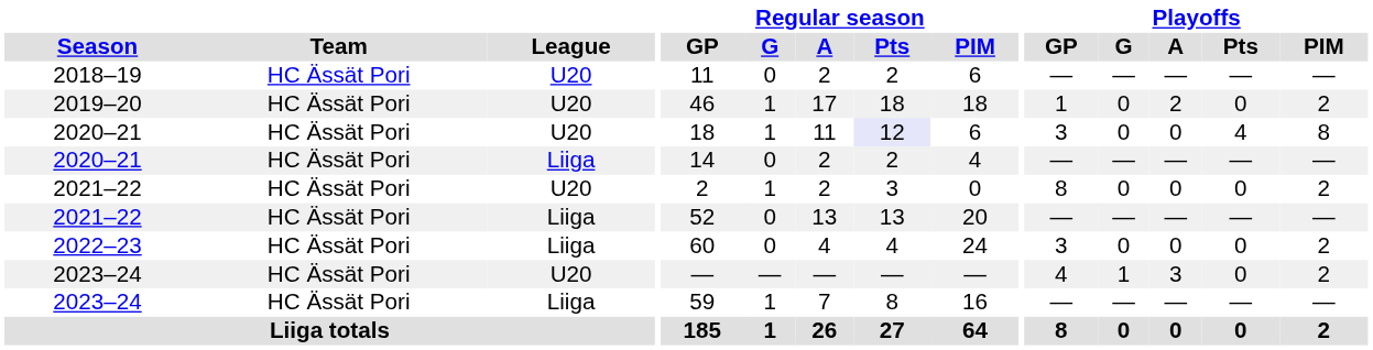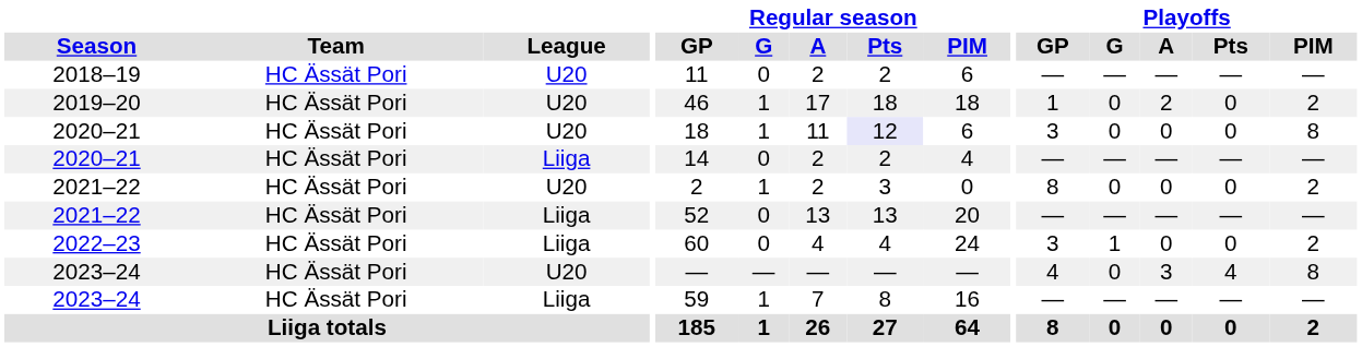 <table border="0" cellpadding="1" cellspacing="0" style="text-align:center; width:60em;">
 <tr>
 <th colspan="3" bgcolor="#ffffff"></th>
 <th rowspan="100" bgcolor="#ffffff"></th>
 <th colspan="5"><a href='#'>Regular season</a></th>
 <th rowspan="100" bgcolor="#ffffff"></th>
 <th colspan="5"><a href='#'>Playoffs</a></th>
 </tr>
 <tr bgcolor="#e0e0e0">
 <th><a href='#'>Season</a></th>
 <th>Team</th>
 <th>League</th>
 <th>GP</th>
 <th><a href='#'>G</a></th>
 <th><a href='#'>A</a></th>
 <th><a href='#'>Pts</a></th>
 <th><a href='#'>PIM</a></th>
 <th>GP</th>
 <th>G</th>
 <th>A</th>
 <th>Pts</th>
 <th>PIM</th>
 </tr>
 <tr>
 <td>2018–19</td>
 <td><a href='#'>HC Ässät Pori</a></td>
 <td><a href='#'>U20</a></td>
 <td>11</td>
 <td>0</td>
 <td>2</td>
 <td>2</td>
 <td>6</td>
 <td>—</td>
 <td>—</td>
 <td>—</td>
 <td>—</td>
 <td>—</td>
 </tr>
 <tr bgcolor="#f0f0f0">
 <td>2019–20</td>
 <td>HC Ässät Pori</td>
 <td>U20</td>
 <td>46</td>
 <td>1</td>
 <td>17</td>
 <td>18</td>
 <td>18</td>
 <td>1</td>
 <td>0</td>
 <td>2</td>
 <td>0</td>
 <td>2</td>
 </tr>
 <tr>
 <td>2020–21</td>
 <td>HC Ässät Pori</td>
 <td>U20</td>
 <td>18</td>
 <td>1</td>
 <td>11</td>
 <td style="background: lavender;">12</td>
 <td>6</td>
 <td>3</td>
 <td>0</td>
 <td>0</td>
-<td>4</td>
+<td>0</td>
 <td>8</td>
 </tr>
 <tr bgcolor="#f0f0f0">
 <td><a href='#'>2020–21</a></td>
 <td>HC Ässät Pori</td>
 <td><a href='#'>Liiga</a></td>
 <td>14</td>
 <td>0</td>
 <td>2</td>
 <td>2</td>
 <td>4</td>
 <td>—</td>
 <td>—</td>
 <td>—</td>
 <td>—</td>
 <td>—</td>
 </tr>
 <tr>
 <td>2021–22</td>
 <td>HC Ässät Pori</td>
 <td>U20</td>
 <td>2</td>
 <td>1</td>
 <td>2</td>
 <td>3</td>
 <td>0</td>
 <td>8</td>
 <td>0</td>
 <td>0</td>
 <td>0</td>
 <td>2</td>
 </tr>
 <tr bgcolor="#f0f0f0">
 <td><a href='#'>2021–22</a></td>
 <td>HC Ässät Pori</td>
 <td>Liiga</td>
 <td>52</td>
 <td>0</td>
 <td>13</td>
 <td>13</td>
 <td>20</td>
 <td>—</td>
 <td>—</td>
 <td>—</td>
 <td>—</td>
 <td>—</td>
 </tr>
 <tr>
 <td><a href='#'>2022–23</a></td>
 <td>HC Ässät Pori</td>
 <td>Liiga</td>
 <td>60</td>
 <td>0</td>
 <td>4</td>
 <td>4</td>
 <td>24</td>
 <td>3</td>
-<td>0</td>
+<td>1</td>
 <td>0</td>
 <td>0</td>
 <td>2</td>
 </tr>
 <tr bgcolor="#f0f0f0">
 <td>2023–24</td>
 <td>HC Ässät Pori</td>
 <td>U20</td>
 <td>—</td>
 <td>—</td>
 <td>—</td>
 <td>—</td>
 <td>—</td>
 <td>4</td>
-<td>1</td>
+<td>0</td>
 <td>3</td>
-<td>0</td>
-<td>2</td>
+<td>4</td>
+<td>8</td>
 </tr>
 <tr>
 <td><a href='#'>2023–24</a></td>
 <td>HC Ässät Pori</td>
 <td>Liiga</td>
 <td>59</td>
 <td>1</td>
 <td>7</td>
 <td>8</td>
 <td>16</td>
 <td>—</td>
 <td>—</td>
 <td>—</td>
 <td>—</td>
 <td>—</td>
 </tr>
 <tr bgcolor="#e0e0e0">
 <th colspan="3">Liiga totals</th>
 <th>185</th>
 <th>1</th>
 <th>26</th>
 <th>27</th>
 <th>64</th>
 <th>8</th>
 <th>0</th>
 <th>0</th>
 <th>0</th>
 <th>2</th>
 </tr>
 </table>
